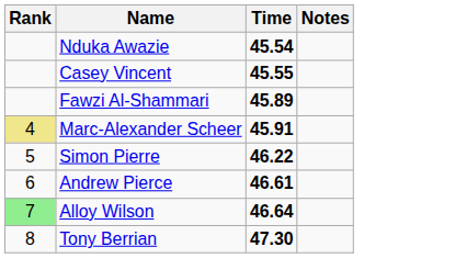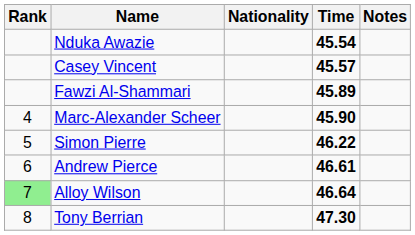 <table class="wikitable sortable" style="text-align:center">
 <tr>
 <th>Rank</th>
 <th>Name</th>
+<th>Nationality</th>
 <th>Time</th>
 <th>Notes</th>
 </tr>
 <tr>
 <td></td>
 <td align=left><a href='#'>Nduka Awazie</a></td>
+<td align=left></td>
 <td><strong>45.54</strong></td>
 <td></td>
 </tr>
 <tr>
 <td></td>
 <td align=left><a href='#'>Casey Vincent</a></td>
-<td><strong>45.55</strong></td>
+<td align=left></td>
+<td><strong>45.57</strong></td>
 <td></td>
 </tr>
 <tr>
 <td></td>
 <td align=left><a href='#'>Fawzi Al-Shammari</a></td>
+<td align=left></td>
 <td><strong>45.89</strong></td>
 <td></td>
 </tr>
 <tr>
-<td style="background: khaki;">4</td>
+<td>4</td>
 <td align=left><a href='#'>Marc-Alexander Scheer</a></td>
-<td><strong>45.91</strong></td>
+<td align=left></td>
+<td><strong>45.90</strong></td>
 <td></td>
 </tr>
 <tr>
 <td>5</td>
 <td align=left><a href='#'>Simon Pierre</a></td>
+<td align=left></td>
 <td><strong>46.22</strong></td>
 <td></td>
 </tr>
 <tr>
 <td>6</td>
 <td align=left><a href='#'>Andrew Pierce</a></td>
+<td align=left></td>
 <td><strong>46.61</strong></td>
 <td></td>
 </tr>
 <tr>
 <td style="background: lightgreen;">7</td>
 <td align=left><a href='#'>Alloy Wilson</a></td>
+<td align=left></td>
 <td><strong>46.64</strong></td>
 <td></td>
 </tr>
 <tr>
 <td>8</td>
 <td align=left><a href='#'>Tony Berrian</a></td>
+<td align=left></td>
 <td><strong>47.30</strong></td>
 <td></td>
 </tr>
 </table>
